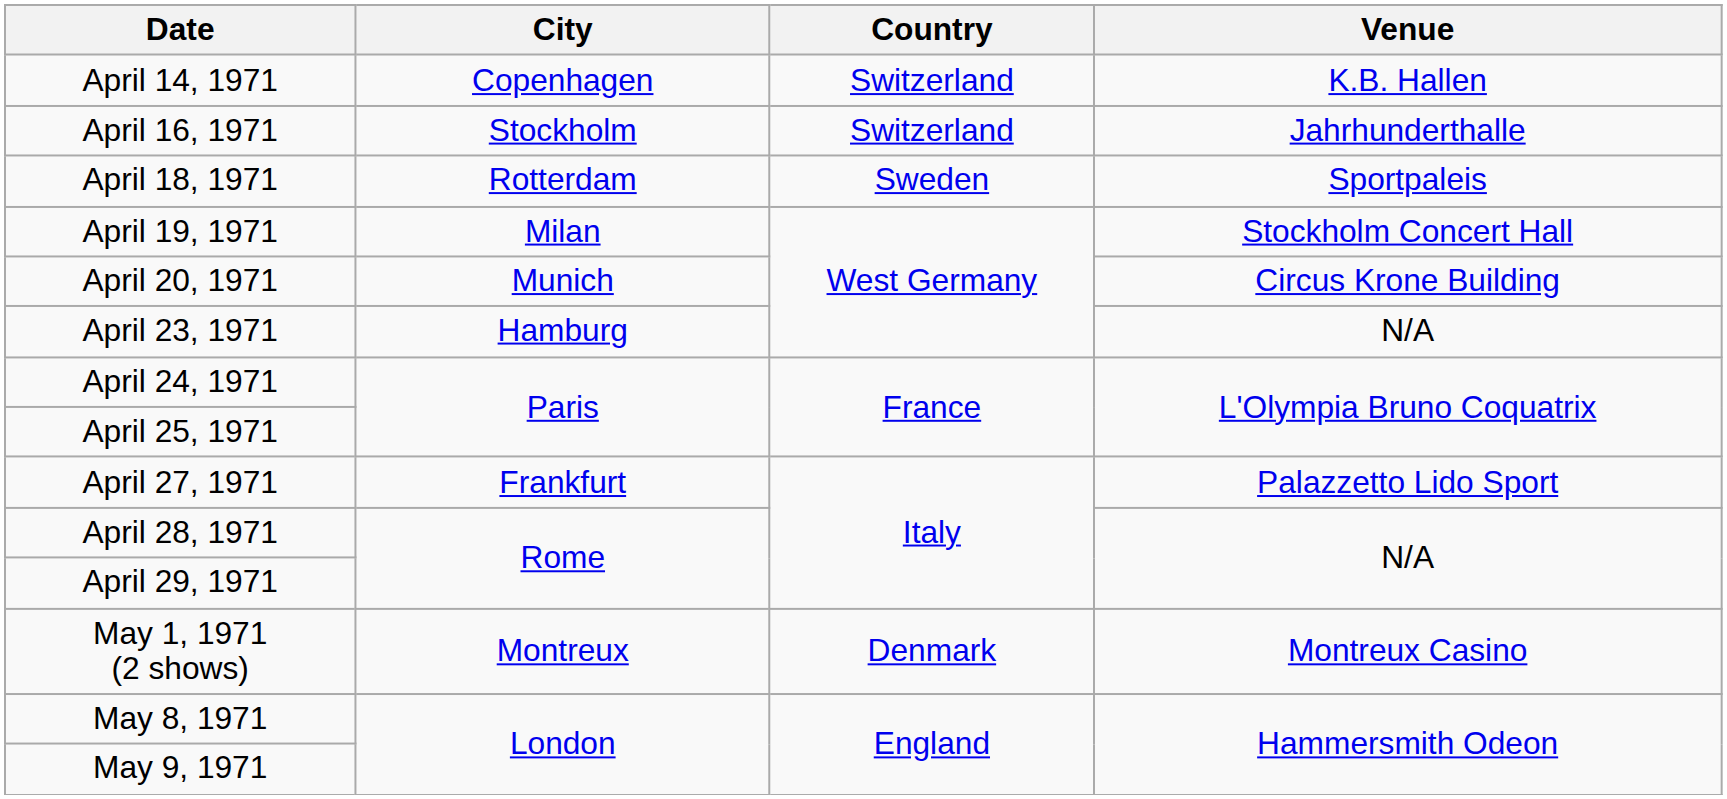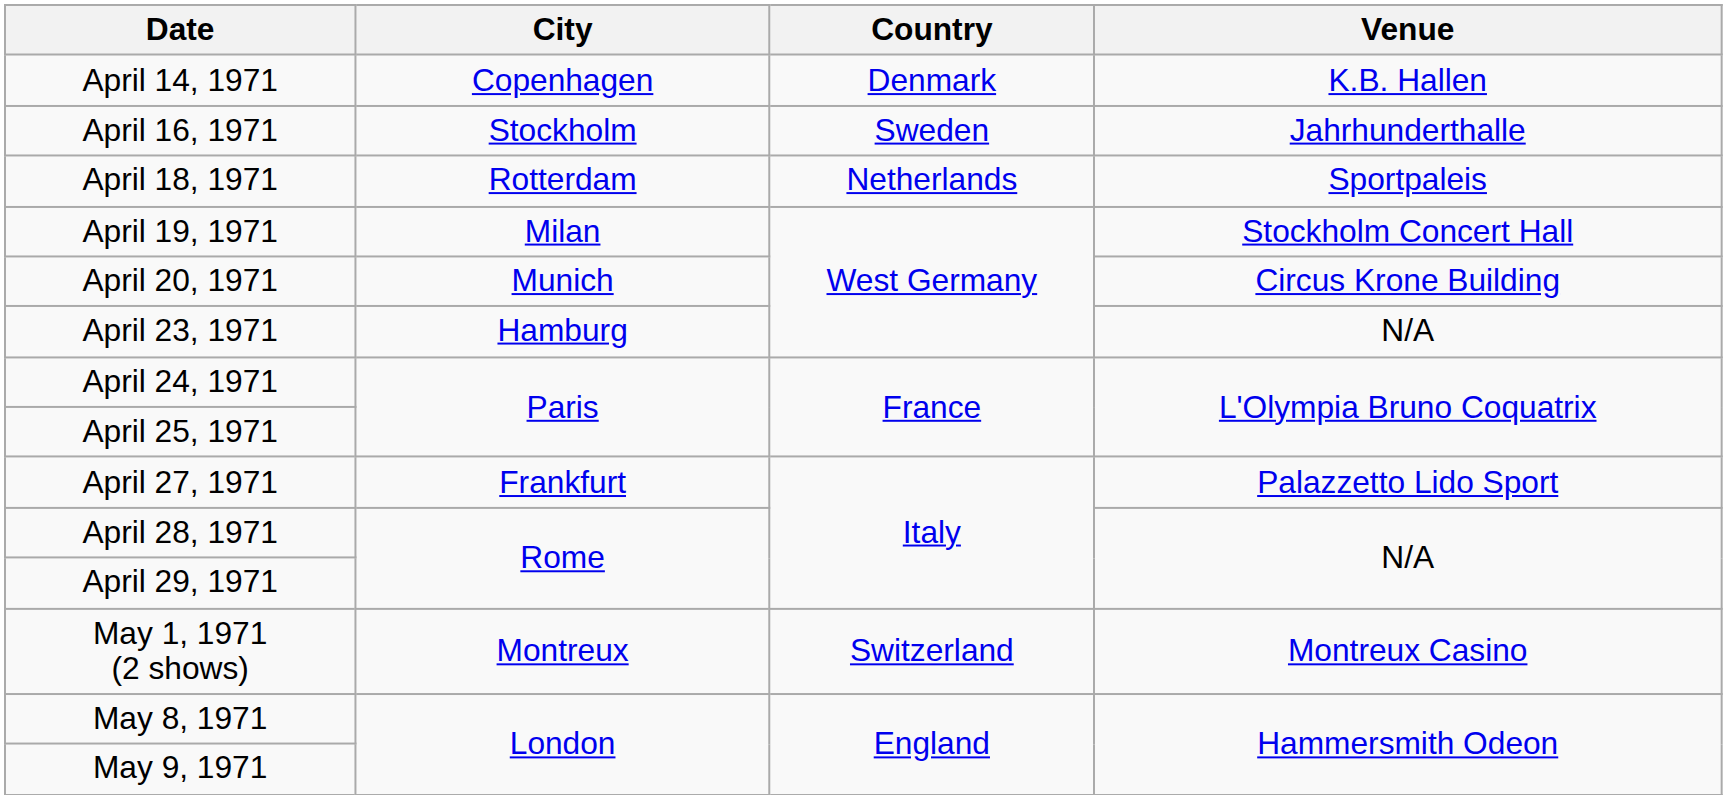 <table class="wikitable sortable plainrowheaders" style="text-align:center;">
 <tr>
 <th scope="col" style="width:11em;">Date</th>
 <th scope="col" style="width:13em;">City</th>
 <th scope="col" style="width:10em;">Country</th>
 <th scope="col" style="width:20em;">Venue</th>
 </tr>
 <tr>
 <td>April 14, 1971</td>
 <td><a href='#'>Copenhagen</a></td>
-<td><a href='#'>Switzerland</a></td>
+<td><a href='#'>Denmark</a></td>
 <td><a href='#'>K.B. Hallen</a></td>
 </tr>
 <tr>
 <td>April 16, 1971</td>
 <td><a href='#'>Stockholm</a></td>
-<td><a href='#'>Switzerland</a></td>
+<td><a href='#'>Sweden</a></td>
 <td><a href='#'>Jahrhunderthalle</a></td>
 </tr>
 <tr>
 <td>April 18, 1971</td>
 <td><a href='#'>Rotterdam</a></td>
-<td><a href='#'>Sweden</a></td>
+<td><a href='#'>Netherlands</a></td>
 <td><a href='#'>Sportpaleis</a></td>
 </tr>
 <tr>
 <td>April 19, 1971</td>
 <td><a href='#'>Milan</a></td>
 <td rowspan="3"><a href='#'>West Germany</a></td>
 <td><a href='#'>Stockholm Concert Hall</a></td>
 </tr>
 <tr>
 <td>April 20, 1971</td>
 <td><a href='#'>Munich</a></td>
 <td><a href='#'>Circus Krone Building</a></td>
 </tr>
 <tr>
 <td>April 23, 1971</td>
 <td><a href='#'>Hamburg</a></td>
 <td>N/A</td>
 </tr>
 <tr>
 <td>April 24, 1971</td>
 <td rowspan="2"><a href='#'>Paris</a></td>
 <td rowspan="2"><a href='#'>France</a></td>
 <td rowspan="2"><a href='#'>L'Olympia Bruno Coquatrix</a></td>
 </tr>
 <tr>
 <td>April 25, 1971</td>
 </tr>
 <tr>
 <td>April 27, 1971</td>
 <td><a href='#'>Frankfurt</a></td>
 <td rowspan="3"><a href='#'>Italy</a></td>
 <td><a href='#'>Palazzetto Lido Sport</a></td>
 </tr>
 <tr>
 <td>April 28, 1971</td>
 <td rowspan="2"><a href='#'>Rome</a></td>
 <td rowspan="2">N/A</td>
 </tr>
 <tr>
 <td>April 29, 1971</td>
 </tr>
 <tr>
 <td>May 1, 1971<br>(2 shows)</td>
 <td><a href='#'>Montreux</a></td>
-<td><a href='#'>Denmark</a></td>
+<td><a href='#'>Switzerland</a></td>
 <td><a href='#'>Montreux Casino</a></td>
 </tr>
 <tr>
 <td>May 8, 1971</td>
 <td rowspan="2"><a href='#'>London</a></td>
 <td rowspan="2"><a href='#'>England</a></td>
 <td rowspan="2"><a href='#'>Hammersmith Odeon</a></td>
 </tr>
 <tr>
 <td>May 9, 1971</td>
 </tr>
 </table>
